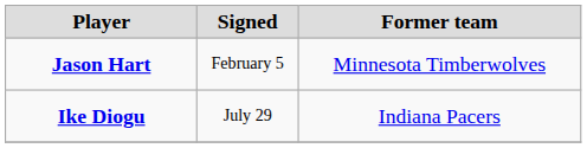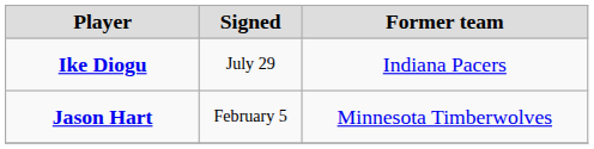 <table class="wikitable" style="text-align: center">
 <tr align="center"  bgcolor="#dddddd">
 <td style="width:140px"><strong>Player</strong></td>
 <td style="width:70px"><strong>Signed</strong></td>
 <td style="width:210px"><strong>Former team</strong></td>
 </tr>
 <tr style="height:40px">
+<td><strong><a href='#'>Ike Diogu</a></strong></td>
+<td style="font-size: 80%">July 29</td>
+<td><a href='#'>Indiana Pacers</a></td>
+</tr>
+<tr style="height:40px">
 <td><strong><a href='#'>Jason Hart</a></strong></td>
 <td style="font-size: 80%">February 5</td>
 <td><a href='#'>Minnesota Timberwolves</a></td>
 </tr>
-<tr style="height:40px">
-<td><strong><a href='#'>Ike Diogu</a></strong></td>
-<td style="font-size: 80%">July 29</td>
-<td><a href='#'>Indiana Pacers</a></td>
-</tr>
 <tr>
 </tr>
 </table>
